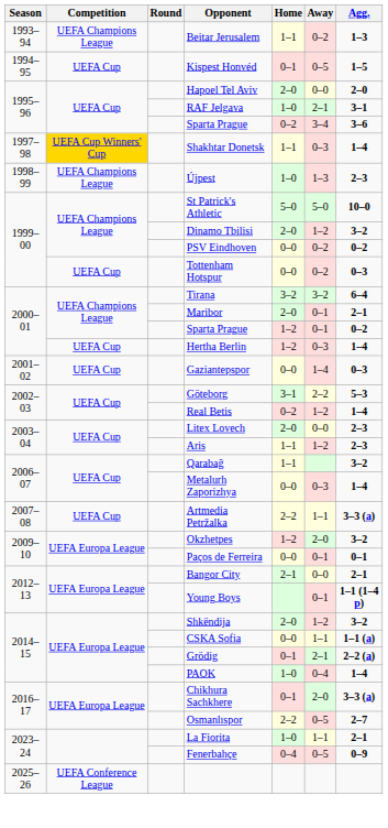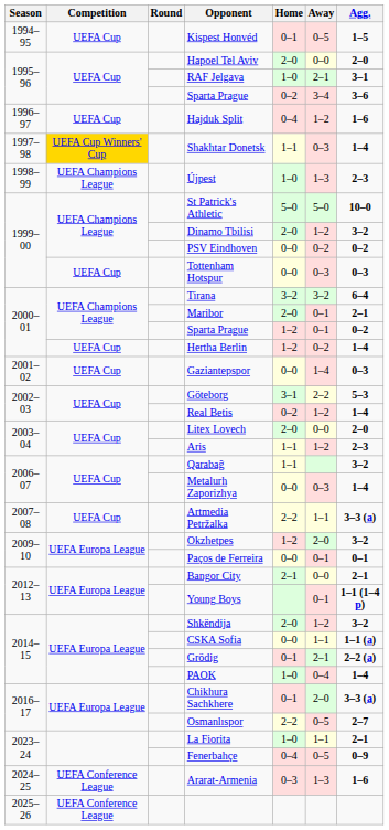 <table class="wikitable collapsible collapsed" width="89%" style="text-align: center;">
 <tr>
 <th>Season</th>
 <th>Competition</th>
 <th>Round</th>
 <th>Opponent</th>
 <th>Home</th>
 <th>Away</th>
 <th><a href='#'>Agg.</a></th>
-</tr>
-<tr>
-<td>1993–94</td>
-<td><a href='#'>UEFA Champions League</a></td>
-<td></td>
-<td align="left"> <a href='#'>Beitar Jerusalem</a></td>
-<td bgcolor="#ffffdd">1–1</td>
-<td bgcolor="#ffdddd">0–2</td>
-<td><strong>1–3</strong></td>
 </tr>
 <tr>
 <td>1994–95</td>
 <td><a href='#'>UEFA Cup</a></td>
 <td></td>
 <td align="left"> <a href='#'>Kispest Honvéd</a></td>
 <td bgcolor="#ffdddd">0–1</td>
 <td bgcolor="#ffdddd">0–5</td>
 <td><strong>1–5</strong></td>
 </tr>
 <tr>
 <td rowspan=3>1995–96</td>
 <td rowspan=3><a href='#'>UEFA Cup</a></td>
 <td></td>
 <td align="left"> <a href='#'>Hapoel Tel Aviv</a></td>
 <td bgcolor="#ddffdd">2–0</td>
 <td bgcolor="#ffffdd">0–0</td>
 <td><strong>2–0</strong></td>
 </tr>
 <tr>
 <td></td>
 <td align="left"> <a href='#'>RAF Jelgava</a></td>
 <td bgcolor="#ddffdd">1–0</td>
 <td bgcolor="#ddffdd">2–1</td>
 <td><strong>3–1</strong></td>
 </tr>
 <tr>
 <td></td>
 <td align="left"> <a href='#'>Sparta Prague</a></td>
 <td bgcolor="#ffdddd">0–2</td>
 <td bgcolor="#ffdddd">3–4</td>
 <td><strong>3–6</strong></td>
+</tr>
+<tr>
+<td>1996–97</td>
+<td><a href='#'>UEFA Cup</a></td>
+<td></td>
+<td align="left"> <a href='#'>Hajduk Split</a></td>
+<td bgcolor="#ffdddd">0–4</td>
+<td bgcolor="#ffdddd">1–2</td>
+<td><strong>1–6</strong></td>
 </tr>
 <tr>
 <td>1997–98</td>
 <td style="background: gold;"><a href='#'>UEFA Cup Winners' Cup</a></td>
 <td></td>
 <td align="left"> <a href='#'>Shakhtar Donetsk</a></td>
 <td bgcolor="#ffffdd">1–1</td>
 <td bgcolor="#ffdddd">0–3</td>
 <td><strong>1–4</strong></td>
 </tr>
 <tr>
 <td>1998–99</td>
 <td><a href='#'>UEFA Champions League</a></td>
 <td></td>
 <td align="left"> <a href='#'>Újpest</a></td>
 <td bgcolor="#ddffdd">1–0</td>
 <td bgcolor="#ffdddd">1–3</td>
 <td><strong>2–3</strong></td>
 </tr>
 <tr>
 <td rowspan=4>1999–00</td>
 <td rowspan=3><a href='#'>UEFA Champions League</a></td>
 <td></td>
 <td align="left"> <a href='#'>St Patrick's Athletic</a></td>
 <td bgcolor="#ddffdd">5–0</td>
 <td bgcolor="#ddffdd">5–0</td>
 <td><strong>10–0</strong></td>
 </tr>
 <tr>
 <td></td>
 <td align="left"> <a href='#'>Dinamo Tbilisi</a></td>
 <td bgcolor="#ddffdd">2–0</td>
 <td bgcolor="#ffdddd">1–2</td>
 <td><strong>3–2</strong></td>
 </tr>
 <tr>
 <td></td>
 <td align="left"> <a href='#'>PSV Eindhoven</a></td>
 <td bgcolor="#ffffdd">0–0</td>
 <td bgcolor="#ffdddd">0–2</td>
 <td><strong>0–2</strong></td>
 </tr>
 <tr>
 <td><a href='#'>UEFA Cup</a></td>
 <td></td>
 <td align="left"> <a href='#'>Tottenham Hotspur</a></td>
 <td bgcolor="#ffffdd">0–0</td>
-<td bgcolor="#ffdddd">0–2</td>
+<td bgcolor="#ffdddd">0–3</td>
 <td><strong>0–3</strong></td>
 </tr>
 <tr>
 <td rowspan=4>2000–01</td>
 <td rowspan=3><a href='#'>UEFA Champions League</a></td>
 <td></td>
 <td align="left"> <a href='#'>Tirana</a></td>
 <td bgcolor="#ddffdd">3–2</td>
 <td bgcolor="#ddffdd">3–2</td>
 <td><strong>6–4</strong></td>
 </tr>
 <tr>
 <td></td>
 <td align="left"> <a href='#'>Maribor</a></td>
 <td bgcolor="#ddffdd">2–0</td>
 <td bgcolor="#ffdddd">0–1</td>
 <td><strong>2–1</strong></td>
 </tr>
 <tr>
 <td></td>
 <td align="left"> <a href='#'>Sparta Prague</a></td>
 <td bgcolor="#ffdddd">1–2</td>
 <td bgcolor="#ffdddd">0–1</td>
 <td><strong>0–2</strong></td>
 </tr>
 <tr>
 <td><a href='#'>UEFA Cup</a></td>
 <td></td>
 <td align="left"> <a href='#'>Hertha Berlin</a></td>
 <td bgcolor="#ffdddd">1–2</td>
-<td bgcolor="#ffdddd">0–3</td>
+<td bgcolor="#ffdddd">0–2</td>
 <td><strong>1–4</strong></td>
 </tr>
 <tr>
 <td>2001–02</td>
 <td><a href='#'>UEFA Cup</a></td>
 <td></td>
 <td align="left"> <a href='#'>Gaziantepspor</a></td>
 <td bgcolor="#ffffdd">0–0</td>
 <td bgcolor="#ffdddd">1–4</td>
 <td><strong>0–3</strong></td>
 </tr>
 <tr>
 <td rowspan=2>2002–03</td>
 <td rowspan=2><a href='#'>UEFA Cup</a></td>
 <td></td>
 <td align="left"> <a href='#'>Göteborg</a></td>
 <td bgcolor="#ddffdd">3–1</td>
 <td bgcolor="#ffffdd">2–2</td>
 <td><strong>5–3</strong></td>
 </tr>
 <tr>
 <td></td>
 <td align="left"> <a href='#'>Real Betis</a></td>
 <td bgcolor="#ffdddd">0–2</td>
 <td bgcolor="#ffdddd">1–2</td>
 <td><strong>1–4</strong></td>
 </tr>
 <tr>
 <td rowspan=2>2003–04</td>
 <td rowspan=2><a href='#'>UEFA Cup</a></td>
 <td></td>
 <td align="left"> <a href='#'>Litex Lovech</a></td>
 <td bgcolor="#ddffdd">2–0</td>
 <td bgcolor="#ffffdd">0–0</td>
-<td><strong>2–3</strong></td>
+<td><strong>2–0</strong></td>
 </tr>
 <tr>
 <td></td>
 <td align="left"> <a href='#'>Aris</a></td>
 <td bgcolor="#ffffdd">1–1</td>
 <td bgcolor="#ffdddd">1–2</td>
 <td><strong>2–3</strong></td>
 </tr>
 <tr>
 <td rowspan=2>2006–07</td>
 <td rowspan=2><a href='#'>UEFA Cup</a></td>
 <td></td>
 <td align="left"> <a href='#'>Qarabağ</a></td>
 <td bgcolor="#ffffdd">1–1</td>
 <td bgcolor="#ddffdd"></td>
 <td><strong>3–2</strong></td>
 </tr>
 <tr>
 <td></td>
 <td align="left"> <a href='#'>Metalurh Zaporizhya</a></td>
 <td bgcolor="#ffffdd">0–0</td>
 <td bgcolor="#ffdddd">0–3</td>
 <td><strong>1–4</strong></td>
 </tr>
 <tr>
 <td>2007–08</td>
 <td><a href='#'>UEFA Cup</a></td>
 <td></td>
 <td align="left"> <a href='#'>Artmedia Petržalka</a></td>
 <td bgcolor="#ffffdd">2–2</td>
 <td bgcolor="#ffffdd">1–1</td>
 <td><strong>3–3 (<a href='#'>a</a>)</strong></td>
 </tr>
 <tr>
 <td rowspan=2>2009–10</td>
 <td rowspan=2><a href='#'>UEFA Europa League</a></td>
 <td></td>
 <td align="left"> <a href='#'>Okzhetpes</a></td>
 <td bgcolor="#ffdddd">1–2</td>
 <td bgcolor="#ddffdd">2–0</td>
 <td><strong>3–2</strong></td>
 </tr>
 <tr>
 <td></td>
 <td align="left"> <a href='#'>Paços de Ferreira</a></td>
 <td bgcolor="#ffffdd">0–0</td>
 <td bgcolor="#ffdddd">0–1</td>
 <td><strong>0–1</strong></td>
 </tr>
 <tr>
 <td rowspan=2>2012–13</td>
 <td rowspan=2><a href='#'>UEFA Europa League</a></td>
 <td></td>
 <td align="left"> <a href='#'>Bangor City</a></td>
 <td bgcolor="#ddffdd">2–1</td>
 <td bgcolor="#ffffdd">0–0</td>
 <td><strong>2–1</strong></td>
 </tr>
 <tr>
 <td></td>
 <td align="left"> <a href='#'>Young Boys</a></td>
 <td bgcolor="#ddffdd"></td>
 <td bgcolor="#ffdddd">0–1</td>
 <td><strong>1–1 (1–4 <a href='#'>p</a>)</strong></td>
 </tr>
 <tr>
 <td rowspan=4>2014–15</td>
 <td rowspan=4><a href='#'>UEFA Europa League</a></td>
 <td></td>
 <td align="left"> <a href='#'>Shkëndija</a></td>
 <td bgcolor="#ddffdd">2–0</td>
 <td bgcolor="#ffdddd">1–2</td>
 <td><strong>3–2</strong></td>
 </tr>
 <tr>
 <td></td>
 <td align="left"> <a href='#'>CSKA Sofia</a></td>
 <td bgcolor="#ffffdd">0–0</td>
 <td bgcolor="#ffffdd">1–1</td>
 <td><strong>1–1 (<a href='#'>a</a>)</strong></td>
 </tr>
 <tr>
 <td></td>
 <td align="left"> <a href='#'>Grödig</a></td>
 <td bgcolor="#ffdddd">0–1</td>
 <td bgcolor="#ddffdd">2–1</td>
 <td><strong>2–2 (<a href='#'>a</a>)</strong></td>
 </tr>
 <tr>
 <td></td>
 <td align="left"> <a href='#'>PAOK</a></td>
 <td bgcolor="#ddffdd">1–0</td>
 <td bgcolor="#ffdddd">0–4</td>
 <td><strong>1–4</strong></td>
 </tr>
 <tr>
 <td rowspan=2>2016–17</td>
 <td rowspan=2><a href='#'>UEFA Europa League</a></td>
 <td></td>
 <td align="left"> <a href='#'>Chikhura Sachkhere</a></td>
 <td bgcolor="#ffdddd">0–1</td>
 <td bgcolor="#ddffdd">2–0</td>
 <td><strong>3–3 (<a href='#'>a</a>)</strong></td>
 </tr>
 <tr>
 <td></td>
 <td align="left"> <a href='#'>Osmanlıspor</a></td>
 <td bgcolor="#ffffdd">2–2</td>
 <td bgcolor="#ffdddd">0–5</td>
 <td><strong>2–7</strong></td>
 </tr>
 <tr>
 <td rowspan=2>2023–24</td>
 <td rowspan=2></td>
 <td></td>
 <td align="left"> <a href='#'>La Fiorita</a></td>
 <td bgcolor="#ddffdd">1–0</td>
 <td bgcolor="#ffffdd">1–1</td>
 <td><strong>2–1</strong></td>
 </tr>
 <tr>
 <td></td>
 <td align="left"> <a href='#'>Fenerbahçe</a></td>
 <td bgcolor="#ffdddd">0–4</td>
 <td bgcolor="#ffdddd">0–5</td>
 <td><strong>0–9</strong></td>
 </tr>
 <tr>
+<td>2024–25</td>
+<td><a href='#'>UEFA Conference League</a></td>
+<td></td>
+<td align="left"> <a href='#'>Ararat-Armenia</a></td>
+<td bgcolor="#ffdddd">0–3</td>
+<td bgcolor="#ffdddd">1–3</td>
+<td><strong>1–6</strong></td>
+</tr>
+<tr>
 <td>2025–26</td>
 <td><a href='#'>UEFA Conference League</a></td>
 <td></td>
 <td align="left"></td>
 <td></td>
 <td></td>
 <td></td>
 </tr>
 </table>
